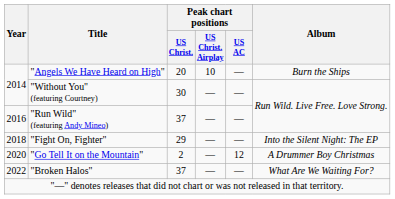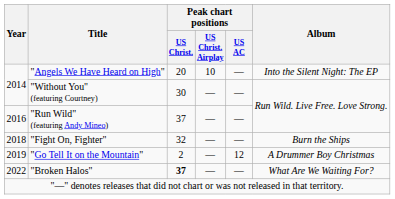 <table class="wikitable" style="text-align:center">
 <tr>
 <th rowspan="2">Year</th>
 <th rowspan="2">Title</th>
 <th colspan="3">Peak chart positions</th>
 <th rowspan="2">Album</th>
 </tr>
 <tr style="font-size:smaller;">
 <th style="width:38px;"><a href='#'>US<br>Christ.</a><br></th>
 <th style="width:38px;"><a href='#'>US<br>Christ.<br>Airplay</a><br></th>
 <th style="width:38px;"><a href='#'>US<br>AC</a><br></th>
 </tr>
 <tr>
 <td rowspan="2">2014</td>
 <td style="text-align:left">"<a href='#'>Angels We Have Heard on High</a>"</td>
 <td>20</td>
 <td>10</td>
 <td>—</td>
-<td><em>Burn the Ships</em></td>
+<td><em>Into the Silent Night: The EP</em></td>
 </tr>
 <tr>
 <td style="text-align:left">"Without You"<br><small>(featuring Courtney)</small></td>
 <td>30</td>
 <td>—</td>
 <td>—</td>
 <td rowspan="2"><em>Run Wild. Live Free. Love Strong.</em></td>
 </tr>
 <tr>
 <td>2016</td>
 <td style="text-align:left">"Run Wild"<br><small>(featuring <a href='#'>Andy Mineo</a>)</small></td>
 <td>37</td>
 <td>—</td>
 <td>—</td>
 </tr>
 <tr>
 <td>2018</td>
 <td style="text-align:left">"Fight On, Fighter"</td>
-<td>29</td>
+<td>32</td>
 <td>—</td>
 <td>—</td>
-<td><em>Into the Silent Night: The EP</em></td>
+<td><em>Burn the Ships</em></td>
 </tr>
 <tr>
-<td>2020</td>
+<td>2019</td>
 <td style="text-align:left">"<a href='#'>Go Tell It on the Mountain</a>"<br></td>
 <td>2</td>
 <td>—</td>
 <td>12</td>
 <td><em>A Drummer Boy Christmas</em></td>
 </tr>
 <tr>
 <td>2022</td>
 <td style="text-align:left">"Broken Halos"</td>
-<td>37</td>
+<td><strong>37</strong></td>
 <td>—</td>
 <td>—</td>
 <td><em>What Are We Waiting For?</em></td>
 </tr>
 <tr>
 <td colspan="6" style="text-align:center;">"—" denotes releases that did not chart or was not released in that territory.</td>
 </tr>
 </table>
